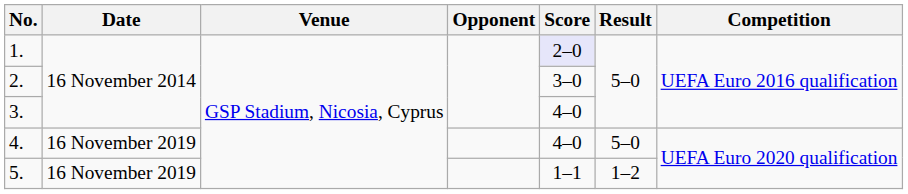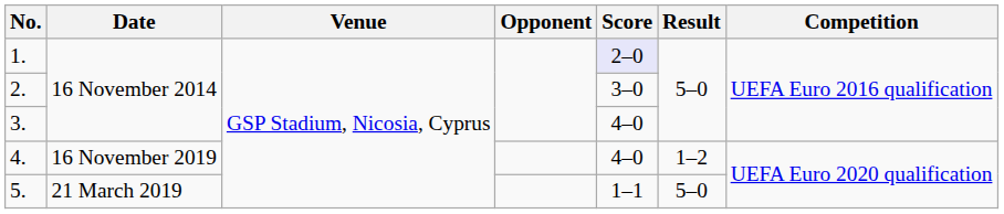 <table class="wikitable">
 <tr>
 <th>No.</th>
 <th>Date</th>
 <th>Venue</th>
 <th>Opponent</th>
 <th>Score</th>
 <th>Result</th>
 <th>Competition</th>
 </tr>
 <tr>
 <td>1.</td>
 <td rowspan=3>16 November 2014</td>
 <td rowspan=5><a href='#'>GSP Stadium</a>, <a href='#'>Nicosia</a>, Cyprus</td>
 <td rowspan=3></td>
 <td align=center style="background: lavender;">2–0</td>
 <td rowspan=3 align=center>5–0</td>
 <td rowspan=3><a href='#'>UEFA Euro 2016 qualification</a></td>
 </tr>
 <tr>
 <td>2.</td>
 <td align=center>3–0</td>
 </tr>
 <tr>
 <td>3.</td>
 <td align=center>4–0</td>
 </tr>
 <tr>
 <td>4.</td>
 <td>16 November 2019</td>
 <td></td>
 <td align=center>4–0</td>
-<td align=center>5–0</td>
+<td align=center>1–2</td>
 <td rowspan=2><a href='#'>UEFA Euro 2020 qualification</a></td>
 </tr>
 <tr>
 <td>5.</td>
-<td>16 November 2019</td>
+<td>21 March 2019</td>
 <td></td>
 <td align=center>1–1</td>
-<td align=center>1–2</td>
+<td align=center>5–0</td>
 </tr>
 </table>
